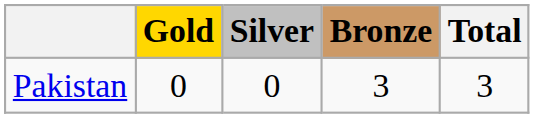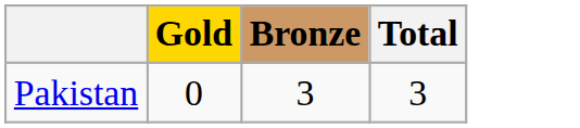 <table class="wikitable">
 <tr>
 <th></th>
 <th style="background-color:gold">Gold</th>
-<th style="background-color:silver">Silver</th>
 <th style="background-color:#CC9966">Bronze</th>
 <th>Total</th>
 </tr>
 <tr align="center">
 <td> <a href='#'>Pakistan</a></td>
 <td>0</td>
-<td>0</td>
 <td>3</td>
 <td>3</td>
 </tr>
 </table>
